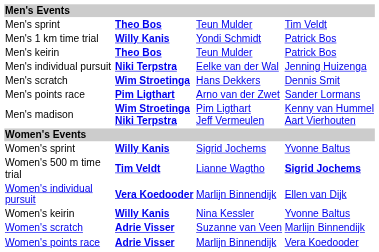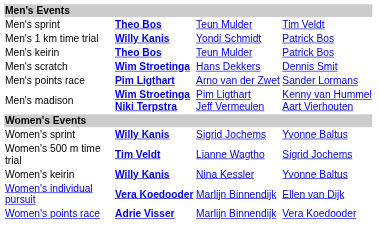 <table>
 <tr bgcolor="#cccccc">
 <td colspan=4><strong>Men's Events</strong></td>
 </tr>
 <tr>
 <td>Men's sprint</td>
 <td><strong><a href='#'>Theo Bos</a></strong></td>
 <td><a href='#'>Teun Mulder</a></td>
 <td><a href='#'>Tim Veldt</a></td>
 </tr>
 <tr>
 <td>Men's 1 km time trial</td>
 <td><strong><a href='#'>Willy Kanis</a></strong></td>
 <td><a href='#'>Yondi Schmidt</a></td>
 <td><a href='#'>Patrick Bos</a></td>
 </tr>
 <tr>
 <td>Men's keirin<br></td>
 <td><strong><a href='#'>Theo Bos</a></strong></td>
 <td><a href='#'>Teun Mulder</a></td>
 <td><a href='#'>Patrick Bos</a></td>
-</tr>
-<tr>
-<td>Men's individual pursuit</td>
-<td><strong><a href='#'>Niki Terpstra</a></strong></td>
-<td><a href='#'>Eelke van der Wal</a></td>
-<td><a href='#'>Jenning Huizenga</a></td>
 </tr>
 <tr>
 <td>Men's scratch</td>
 <td><strong><a href='#'>Wim Stroetinga</a></strong></td>
 <td><a href='#'>Hans Dekkers</a></td>
 <td><a href='#'>Dennis Smit</a></td>
 </tr>
 <tr>
 <td>Men's points race<br></td>
 <td><strong><a href='#'>Pim Ligthart</a></strong></td>
 <td><a href='#'>Arno van der Zwet</a></td>
 <td><a href='#'>Sander Lormans</a></td>
 </tr>
 <tr>
 <td>Men's madison</td>
 <td><strong><a href='#'>Wim Stroetinga</a></strong><br><strong><a href='#'>Niki Terpstra</a></strong></td>
 <td><a href='#'>Pim Ligthart</a><br><a href='#'>Jeff Vermeulen</a></td>
 <td><a href='#'>Kenny van Hummel</a><br><a href='#'>Aart Vierhouten</a></td>
 </tr>
 <tr bgcolor="#cccccc">
 <td colspan=4><strong>Women's Events</strong></td>
 </tr>
 <tr>
 <td>Women's sprint</td>
 <td><strong><a href='#'>Willy Kanis</a></strong></td>
 <td><a href='#'>Sigrid Jochems</a></td>
 <td><a href='#'>Yvonne Baltus</a></td>
 </tr>
 <tr>
 <td>Women's 500 m time trial<br></td>
 <td><strong><a href='#'>Tim Veldt</a></strong></td>
 <td><a href='#'>Lianne Wagtho</a></td>
-<td><strong><a href='#'>Sigrid Jochems</a></strong></td>
+<td><a href='#'>Sigrid Jochems</a></td>
+</tr>
+<tr>
+<td>Women's keirin</td>
+<td><strong><a href='#'>Willy Kanis</a></strong></td>
+<td><a href='#'>Nina Kessler</a></td>
+<td><a href='#'>Yvonne Baltus</a></td>
 </tr>
 <tr>
 <td width=168><a href='#'>Women's individual pursuit</a><br></td>
 <td><strong><a href='#'>Vera Koedooder</a></strong></td>
 <td><a href='#'>Marlijn Binnendijk</a></td>
 <td><a href='#'>Ellen van Dijk</a></td>
 </tr>
 <tr>
-<td>Women's keirin</td>
-<td><strong><a href='#'>Willy Kanis</a></strong></td>
-<td><a href='#'>Nina Kessler</a></td>
-<td><a href='#'>Yvonne Baltus</a></td>
-</tr>
-<tr>
-<td><a href='#'>Women's scratch</a></td>
-<td><strong><a href='#'>Adrie Visser</a></strong></td>
-<td><a href='#'>Suzanne van Veen</a></td>
-<td><a href='#'>Marlijn Binnendijk</a></td>
-</tr>
-<tr>
 <td><a href='#'>Women's points race</a><br></td>
 <td><strong><a href='#'>Adrie Visser</a></strong></td>
 <td><a href='#'>Marlijn Binnendijk</a></td>
 <td><a href='#'>Vera Koedooder</a></td>
 </tr>
 </table>
